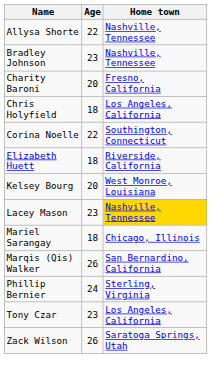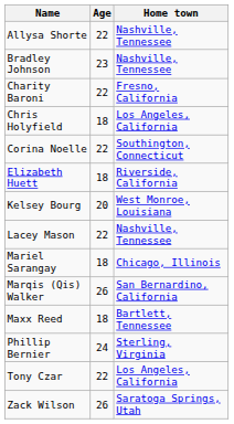 <table class="wikitable" style="width:22em;">
 <tr>
 <th>Name</th>
 <th>Age</th>
 <th>Home town</th>
 </tr>
 <tr>
 <td>Allysa Shorte</td>
 <td align="center">22</td>
 <td><a href='#'>Nashville, Tennessee</a></td>
 </tr>
 <tr>
 <td>Bradley Johnson</td>
 <td align="center">23</td>
 <td><a href='#'>Nashville, Tennessee</a></td>
 </tr>
 <tr>
 <td>Charity Baroni</td>
-<td align="center">20</td>
+<td align="center">22</td>
 <td><a href='#'>Fresno, California</a></td>
 </tr>
 <tr>
 <td>Chris Holyfield</td>
 <td align="center">18</td>
 <td><a href='#'>Los Angeles, California</a></td>
 </tr>
 <tr>
 <td>Corina Noelle</td>
 <td align="center">22</td>
 <td><a href='#'>Southington, Connecticut</a></td>
 </tr>
 <tr>
 <td><a href='#'>Elizabeth Huett</a></td>
 <td align="center">18</td>
 <td><a href='#'>Riverside, California</a></td>
 </tr>
 <tr>
 <td>Kelsey Bourg</td>
 <td align="center">20</td>
 <td><a href='#'>West Monroe, Louisiana</a></td>
 </tr>
 <tr>
 <td>Lacey Mason</td>
-<td align="center">23</td>
-<td style="background: gold;"><a href='#'>Nashville, Tennessee</a></td>
+<td align="center">22</td>
+<td><a href='#'>Nashville, Tennessee</a></td>
 </tr>
 <tr>
 <td>Mariel Sarangay</td>
 <td align="center">18</td>
 <td><a href='#'>Chicago, Illinois</a></td>
 </tr>
 <tr>
 <td>Marqis (Qis) Walker</td>
 <td align="center">26</td>
 <td><a href='#'>San Bernardino, California</a></td>
 </tr>
 <tr>
+<td>Maxx Reed</td>
+<td align="center">18</td>
+<td><a href='#'>Bartlett, Tennessee</a></td>
+</tr>
+<tr>
 <td>Phillip Bernier</td>
 <td align="center">24</td>
 <td><a href='#'>Sterling, Virginia</a></td>
 </tr>
 <tr>
 <td>Tony Czar</td>
-<td align="center">23</td>
+<td align="center">22</td>
 <td><a href='#'>Los Angeles, California</a></td>
 </tr>
 <tr>
 <td>Zack Wilson</td>
 <td align="center">26</td>
 <td><a href='#'>Saratoga Springs, Utah</a></td>
 </tr>
 </table>
